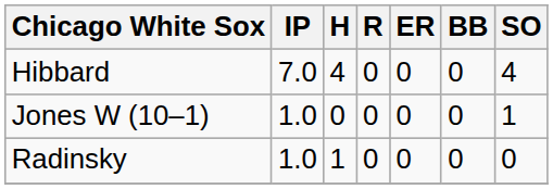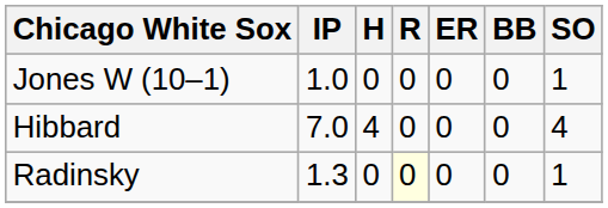 <table class="wikitable sortable">
 <tr>
 <th><strong>Chicago White Sox</strong></th>
 <th>IP</th>
 <th>H</th>
 <th>R</th>
 <th>ER</th>
 <th>BB</th>
 <th>SO</th>
 </tr>
 <tr>
+<td>Jones W (10–1)</td>
+<td>1.0</td>
+<td>0</td>
+<td>0</td>
+<td>0</td>
+<td>0</td>
+<td>1</td>
+</tr>
+<tr>
 <td>Hibbard</td>
 <td>7.0</td>
 <td>4</td>
 <td>0</td>
 <td>0</td>
 <td>0</td>
 <td>4</td>
 </tr>
 <tr>
-<td>Jones W (10–1)</td>
-<td>1.0</td>
+<td>Radinsky</td>
+<td>1.3</td>
 <td>0</td>
-<td>0</td>
+<td style="background: lightyellow;">0</td>
 <td>0</td>
 <td>0</td>
 <td>1</td>
 </tr>
 <tr>
-<td>Radinsky</td>
-<td>1.0</td>
-<td>1</td>
-<td>0</td>
-<td>0</td>
-<td>0</td>
-<td>0</td>
-</tr>
-<tr>
 </tr>
 </table>
